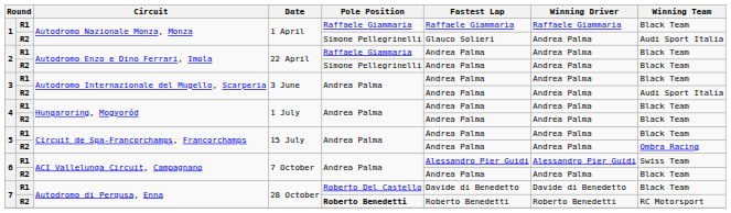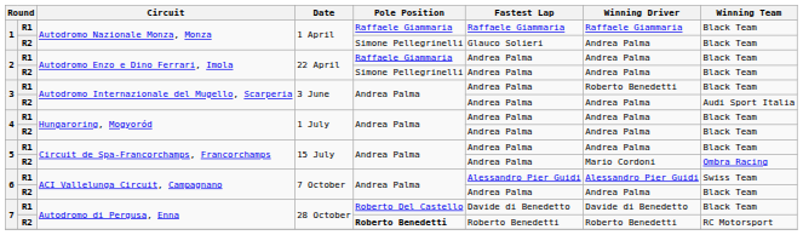 <table class="wikitable" style="font-size: 85%">
 <tr>
 <th colspan=2>Round</th>
 <th>Circuit</th>
 <th>Date</th>
 <th>Pole Position</th>
 <th>Fastest Lap</th>
 <th>Winning Driver</th>
 <th>Winning Team</th>
 </tr>
 <tr>
 <th rowspan=2>1</th>
 <th>R1</th>
 <td rowspan=2> <a href='#'>Autodromo Nazionale Monza</a>, <a href='#'>Monza</a></td>
 <td rowspan=2>1 April</td>
 <td> <a href='#'>Raffaele Giammaria</a></td>
 <td> <a href='#'>Raffaele Giammaria</a></td>
 <td> <a href='#'>Raffaele Giammaria</a></td>
 <td> Black Team</td>
 </tr>
 <tr>
 <th>R2</th>
 <td> Simone Pellegrinelli</td>
 <td> Glauco Solieri</td>
 <td> Andrea Palma</td>
-<td> Audi Sport Italia</td>
+<td> Black Team</td>
 </tr>
 <tr>
 <th rowspan=2>2</th>
 <th>R1</th>
 <td rowspan=2> <a href='#'>Autodromo Enzo e Dino Ferrari</a>, <a href='#'>Imola</a></td>
 <td rowspan=2>22 April</td>
 <td> <a href='#'>Raffaele Giammaria</a></td>
 <td> Andrea Palma</td>
 <td> Andrea Palma</td>
 <td> Black Team</td>
 </tr>
 <tr>
 <th>R2</th>
 <td> Simone Pellegrinelli</td>
 <td> Andrea Palma</td>
 <td> Andrea Palma</td>
 <td> Black Team</td>
 </tr>
 <tr>
 <th rowspan=2>3</th>
 <th>R1</th>
 <td rowspan=2> <a href='#'>Autodromo Internazionale del Mugello</a>, <a href='#'>Scarperia</a></td>
 <td rowspan=2>3 June</td>
 <td rowspan=2> Andrea Palma</td>
 <td> Andrea Palma</td>
-<td> Andrea Palma</td>
+<td> Roberto Benedetti</td>
 <td> Black Team</td>
 </tr>
 <tr>
 <th>R2</th>
 <td> Andrea Palma</td>
 <td> Andrea Palma</td>
 <td> Audi Sport Italia</td>
 </tr>
 <tr>
 <th rowspan=2>4</th>
 <th>R1</th>
 <td rowspan=2> <a href='#'>Hungaroring</a>, <a href='#'>Mogyoród</a></td>
 <td rowspan=2>1 July</td>
 <td rowspan=2> Andrea Palma</td>
 <td> Andrea Palma</td>
 <td> Andrea Palma</td>
 <td> Black Team</td>
 </tr>
 <tr>
 <th>R2</th>
 <td> Andrea Palma</td>
 <td> Andrea Palma</td>
 <td> Black Team</td>
 </tr>
 <tr>
 <th rowspan=2>5</th>
 <th>R1</th>
 <td rowspan=2> <a href='#'>Circuit de Spa-Francorchamps</a>, <a href='#'>Francorchamps</a></td>
 <td rowspan=2>15 July</td>
 <td rowspan=2> Andrea Palma</td>
 <td> Andrea Palma</td>
 <td> Andrea Palma</td>
 <td> Black Team</td>
 </tr>
 <tr>
 <th>R2</th>
 <td> Andrea Palma</td>
-<td> Andrea Palma</td>
+<td> Mario Cordoni</td>
 <td> <a href='#'>Ombra Racing</a></td>
 </tr>
 <tr>
 <th rowspan=2>6</th>
 <th>R1</th>
 <td rowspan=2> <a href='#'>ACI Vallelunga Circuit</a>, <a href='#'>Campagnano</a></td>
 <td rowspan=2>7 October</td>
 <td rowspan=2> Andrea Palma</td>
 <td> <a href='#'>Alessandro Pier Guidi</a></td>
 <td> <a href='#'>Alessandro Pier Guidi</a></td>
 <td> Swiss Team</td>
 </tr>
 <tr>
 <th>R2</th>
 <td> Andrea Palma</td>
 <td> Andrea Palma</td>
 <td> Black Team</td>
 </tr>
 <tr>
 <th rowspan=2>7</th>
 <th>R1</th>
 <td rowspan=2> <a href='#'>Autodromo di Pergusa</a>, <a href='#'>Enna</a></td>
 <td rowspan=2>28 October</td>
 <td> <a href='#'>Roberto Del Castello</a></td>
 <td> Davide di Benedetto</td>
 <td> Davide di Benedetto</td>
 <td> Black Team</td>
 </tr>
 <tr>
 <th>R2</th>
 <td><strong> Roberto Benedetti</strong></td>
 <td> Roberto Benedetti</td>
 <td> Roberto Benedetti</td>
 <td> RC Motorsport</td>
 </tr>
 <tr>
 </tr>
 </table>
